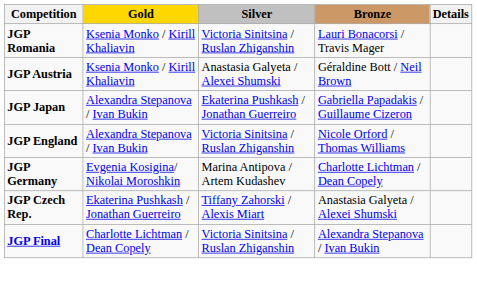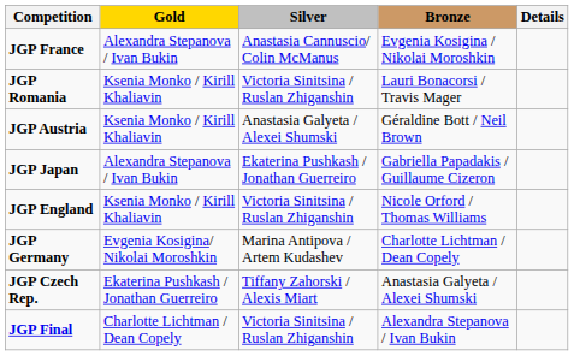 <table class="wikitable">
 <tr>
 <th>Competition</th>
 <td align=center bgcolor=gold><strong>Gold</strong></td>
 <td align=center bgcolor=silver><strong>Silver</strong></td>
 <td align=center bgcolor=cc9966><strong>Bronze</strong></td>
 <th>Details</th>
+</tr>
+<tr>
+<td><strong>JGP France</strong></td>
+<td> <a href='#'>Alexandra Stepanova</a> / <a href='#'>Ivan Bukin</a></td>
+<td> <a href='#'>Anastasia Cannuscio</a>/ <a href='#'>Colin McManus</a></td>
+<td> <a href='#'>Evgenia Kosigina</a> / <a href='#'>Nikolai Moroshkin</a></td>
+<td></td>
 </tr>
 <tr>
 <td><strong>JGP Romania</strong></td>
 <td> <a href='#'>Ksenia Monko</a> / <a href='#'>Kirill Khaliavin</a></td>
 <td> <a href='#'>Victoria Sinitsina</a> / <a href='#'>Ruslan Zhiganshin</a></td>
 <td> <a href='#'>Lauri Bonacorsi</a> / Travis Mager</td>
 <td></td>
 </tr>
 <tr>
 <td><strong>JGP Austria</strong></td>
 <td> <a href='#'>Ksenia Monko</a> / <a href='#'>Kirill Khaliavin</a></td>
 <td> Anastasia Galyeta / <a href='#'>Alexei Shumski</a></td>
 <td> Géraldine Bott / <a href='#'>Neil Brown</a></td>
 <td></td>
 </tr>
 <tr>
 <td><strong>JGP Japan</strong></td>
 <td> <a href='#'>Alexandra Stepanova</a> / <a href='#'>Ivan Bukin</a></td>
 <td> <a href='#'>Ekaterina Pushkash</a> / <a href='#'>Jonathan Guerreiro</a></td>
 <td> <a href='#'>Gabriella Papadakis</a> / <a href='#'>Guillaume Cizeron</a></td>
 <td></td>
 </tr>
 <tr>
 <td><strong>JGP England</strong></td>
-<td> <a href='#'>Alexandra Stepanova</a> / <a href='#'>Ivan Bukin</a></td>
+<td> <a href='#'>Ksenia Monko</a> / <a href='#'>Kirill Khaliavin</a></td>
 <td> <a href='#'>Victoria Sinitsina</a> / <a href='#'>Ruslan Zhiganshin</a></td>
 <td> <a href='#'>Nicole Orford</a> / <a href='#'>Thomas Williams</a></td>
 <td></td>
 </tr>
 <tr>
 <td><strong>JGP Germany</strong></td>
 <td> <a href='#'>Evgenia Kosigina</a>/ <a href='#'>Nikolai Moroshkin</a></td>
 <td> Marina Antipova / Artem Kudashev</td>
 <td> <a href='#'>Charlotte Lichtman</a> / <a href='#'>Dean Copely</a></td>
 <td></td>
 </tr>
 <tr>
 <td><strong>JGP Czech Rep.</strong></td>
 <td> <a href='#'>Ekaterina Pushkash</a> / <a href='#'>Jonathan Guerreiro</a></td>
 <td> <a href='#'>Tiffany Zahorski</a> / <a href='#'>Alexis Miart</a></td>
 <td> Anastasia Galyeta / <a href='#'>Alexei Shumski</a></td>
 <td></td>
 </tr>
 <tr>
 <td><strong><a href='#'>JGP Final</a></strong></td>
 <td> <a href='#'>Charlotte Lichtman</a> / <a href='#'>Dean Copely</a></td>
 <td> <a href='#'>Victoria Sinitsina</a> / <a href='#'>Ruslan Zhiganshin</a></td>
 <td> <a href='#'>Alexandra Stepanova</a> / <a href='#'>Ivan Bukin</a></td>
 <td></td>
 </tr>
 </table>
